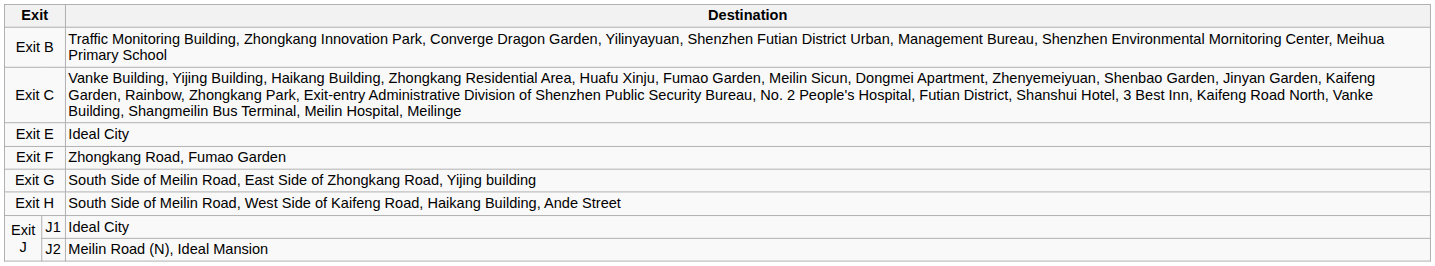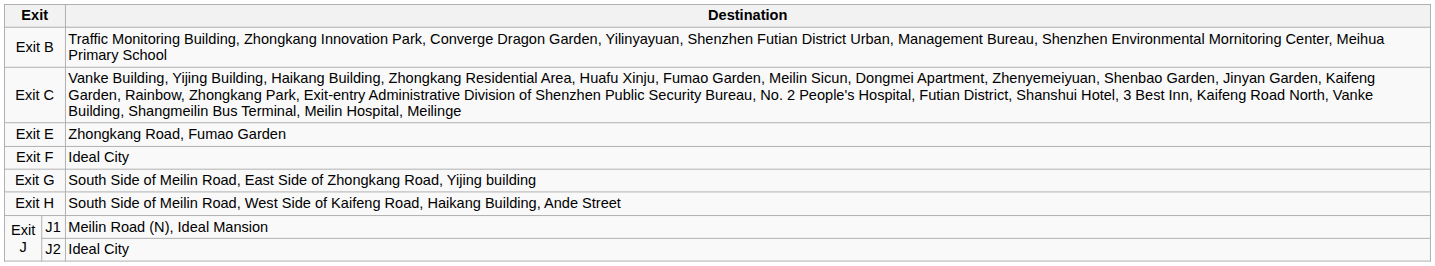 <table class="wikitable">
 <tr>
 <th style="width:70px" colspan="2">Exit</th>
 <th>Destination</th>
 </tr>
 <tr>
 <td align="center" colspan="2">Exit B</td>
 <td>Traffic Monitoring Building, Zhongkang Innovation Park, Converge Dragon Garden, Yilinyayuan, Shenzhen Futian District Urban, Management Bureau, Shenzhen Environmental Mornitoring Center, Meihua Primary School</td>
 </tr>
 <tr>
 <td align="center" colspan="2">Exit C</td>
 <td>Vanke Building, Yijing Building, Haikang Building, Zhongkang Residential Area, Huafu Xinju, Fumao Garden, Meilin Sicun, Dongmei Apartment, Zhenyemeiyuan, Shenbao Garden, Jinyan Garden, Kaifeng Garden, Rainbow, Zhongkang Park, Exit-entry Administrative Division of Shenzhen Public Security Bureau, No. 2 People's Hospital, Futian District, Shanshui Hotel, 3 Best Inn, Kaifeng Road North, Vanke Building, Shangmeilin Bus Terminal, Meilin Hospital, Meilinge</td>
 </tr>
 <tr>
 <td align="center" colspan="2">Exit E</td>
-<td>Ideal City</td>
+<td>Zhongkang Road, Fumao Garden</td>
 </tr>
 <tr>
 <td align="center" colspan="2">Exit F</td>
-<td>Zhongkang Road, Fumao Garden</td>
+<td>Ideal City</td>
 </tr>
 <tr>
 <td align="center" colspan="2">Exit G</td>
 <td>South Side of Meilin Road, East Side of Zhongkang Road, Yijing building</td>
 </tr>
 <tr>
 <td align="center" colspan="2">Exit H</td>
 <td>South Side of Meilin Road, West Side of Kaifeng Road, Haikang Building, Ande Street</td>
 </tr>
 <tr>
 <td align="center" rowspan="2">Exit J</td>
 <td>J1</td>
-<td>Ideal City</td>
+<td>Meilin Road (N), Ideal Mansion</td>
 </tr>
 <tr>
 <td>J2</td>
-<td>Meilin Road (N), Ideal Mansion</td>
+<td>Ideal City</td>
 </tr>
 </table>
